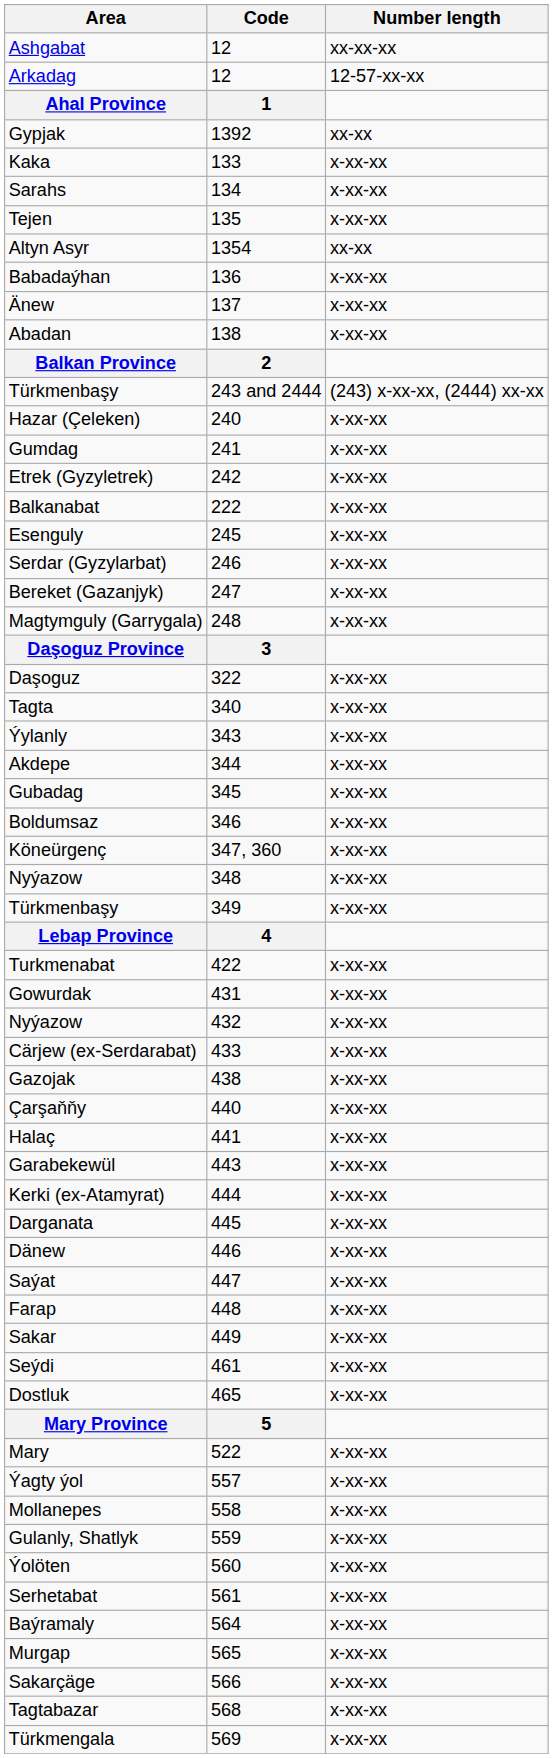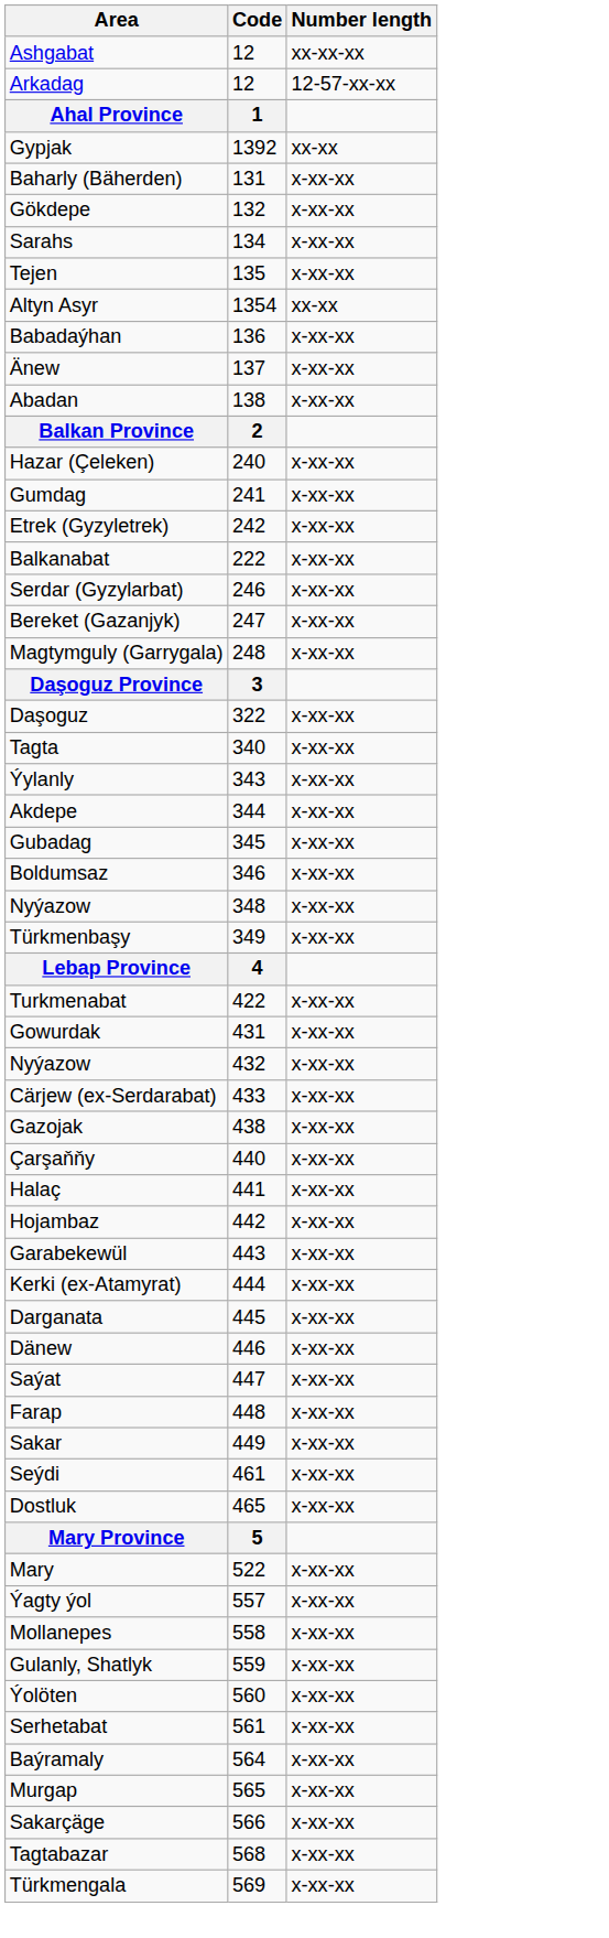 <table class="wikitable">
 <tr>
 <th>Area</th>
 <th>Code</th>
 <th>Number length</th>
 </tr>
 <tr>
 <td><a href='#'>Ashgabat</a></td>
 <td>12</td>
 <td>хх-хх-хх</td>
 </tr>
 <tr>
 <td><a href='#'>Arkadag</a></td>
 <td>12</td>
 <td>12-57-хх-хх</td>
 </tr>
 <tr>
 <th><a href='#'>Ahal Province</a></th>
 <th>1</th>
 </tr>
 <tr>
 <td>Gypjak</td>
 <td>1392</td>
 <td>хх-хх</td>
 </tr>
 <tr>
-<td>Kaka</td>
-<td>133</td>
+<td>Baharly (Bäherden)</td>
+<td>131</td>
+<td>х-хх-хх</td>
+</tr>
+<tr>
+<td>Gökdepe</td>
+<td>132</td>
 <td>х-хх-хх</td>
 </tr>
 <tr>
 <td>Sarahs</td>
 <td>134</td>
 <td>х-хх-хх</td>
 </tr>
 <tr>
 <td>Tejen</td>
 <td>135</td>
 <td>х-хх-хх</td>
 </tr>
 <tr>
 <td>Altyn Asyr</td>
 <td>1354</td>
 <td>хх-хх</td>
 </tr>
 <tr>
 <td>Babadaýhan</td>
 <td>136</td>
 <td>х-хх-хх</td>
 </tr>
 <tr>
 <td>Änew</td>
 <td>137</td>
 <td>х-хх-хх</td>
 </tr>
 <tr>
 <td>Abadan</td>
 <td>138</td>
 <td>х-хх-хх</td>
 </tr>
 <tr>
 <th><a href='#'>Balkan Province</a></th>
 <th>2</th>
 </tr>
 <tr>
-<td>Türkmenbaşy</td>
-<td>243 and 2444</td>
-<td>(243) х-хх-хх, (2444) хх-хх</td>
-</tr>
-<tr>
 <td>Hazar (Çeleken)</td>
 <td>240</td>
 <td>х-хх-хх</td>
 </tr>
 <tr>
 <td>Gumdag</td>
 <td>241</td>
 <td>х-хх-хх</td>
 </tr>
 <tr>
 <td>Etrek (Gyzyletrek)</td>
 <td>242</td>
 <td>х-хх-хх</td>
 </tr>
 <tr>
 <td>Balkanabat</td>
 <td>222</td>
-<td>х-хх-хх</td>
-</tr>
-<tr>
-<td>Esenguly</td>
-<td>245</td>
 <td>х-хх-хх</td>
 </tr>
 <tr>
 <td>Serdar (Gyzylarbat)</td>
 <td>246</td>
 <td>х-хх-хх</td>
 </tr>
 <tr>
 <td>Bereket (Gazanjyk)</td>
 <td>247</td>
 <td>х-хх-хх</td>
 </tr>
 <tr>
 <td>Magtymguly (Garrygala)</td>
 <td>248</td>
 <td>х-хх-хх</td>
 </tr>
 <tr>
 <th><a href='#'>Daşoguz Province</a></th>
 <th>3</th>
 </tr>
 <tr>
 <td>Daşoguz</td>
 <td>322</td>
 <td>х-хх-хх</td>
 </tr>
 <tr>
 <td>Tagta</td>
 <td>340</td>
 <td>х-хх-хх</td>
 </tr>
 <tr>
 <td>Ýylanly</td>
 <td>343</td>
 <td>х-хх-хх</td>
 </tr>
 <tr>
 <td>Akdepe</td>
 <td>344</td>
 <td>х-хх-хх</td>
 </tr>
 <tr>
 <td>Gubadag</td>
 <td>345</td>
 <td>х-хх-хх</td>
 </tr>
 <tr>
 <td>Boldumsaz</td>
 <td>346</td>
 <td>х-хх-хх</td>
 </tr>
 <tr>
-<td>Köneürgenç</td>
-<td>347, 360</td>
-<td>х-хх-хх</td>
-</tr>
-<tr>
 <td>Nyýazow</td>
 <td>348</td>
 <td>х-хх-хх</td>
 </tr>
 <tr>
 <td>Türkmenbaşy</td>
 <td>349</td>
 <td>х-хх-хх</td>
 </tr>
 <tr>
 <th><a href='#'>Lebap Province</a></th>
 <th>4</th>
 </tr>
 <tr>
 <td>Turkmenabat</td>
 <td>422</td>
 <td>х-хх-хх</td>
 </tr>
 <tr>
 <td>Gowurdak</td>
 <td>431</td>
 <td>х-хх-хх</td>
 </tr>
 <tr>
 <td>Nyýazow</td>
 <td>432</td>
 <td>х-хх-хх</td>
 </tr>
 <tr>
 <td>Cärjew (ex-Serdarabat)</td>
 <td>433</td>
 <td>х-хх-хх</td>
 </tr>
 <tr>
 <td>Gazojak</td>
 <td>438</td>
 <td>х-хх-хх</td>
 </tr>
 <tr>
 <td>Çarşaňňy</td>
 <td>440</td>
 <td>х-хх-хх</td>
 </tr>
 <tr>
 <td>Halaç</td>
 <td>441</td>
+<td>х-хх-хх</td>
+</tr>
+<tr>
+<td>Hojambaz</td>
+<td>442</td>
 <td>х-хх-хх</td>
 </tr>
 <tr>
 <td>Garabekewül</td>
 <td>443</td>
 <td>х-хх-хх</td>
 </tr>
 <tr>
 <td>Kerki (ex-Atamyrat)</td>
 <td>444</td>
 <td>х-хх-хх</td>
 </tr>
 <tr>
 <td>Darganata</td>
 <td>445</td>
 <td>х-хх-хх</td>
 </tr>
 <tr>
 <td>Dänew</td>
 <td>446</td>
 <td>х-хх-хх</td>
 </tr>
 <tr>
 <td>Saýat</td>
 <td>447</td>
 <td>х-хх-хх</td>
 </tr>
 <tr>
 <td>Farap</td>
 <td>448</td>
 <td>х-хх-хх</td>
 </tr>
 <tr>
 <td>Sakar</td>
 <td>449</td>
 <td>х-хх-хх</td>
 </tr>
 <tr>
 <td>Seýdi</td>
 <td>461</td>
 <td>х-хх-хх</td>
 </tr>
 <tr>
 <td>Dostluk</td>
 <td>465</td>
 <td>х-хх-хх</td>
 </tr>
 <tr>
 <th><a href='#'>Mary Province</a></th>
 <th>5</th>
 </tr>
 <tr>
 <td>Mary</td>
 <td>522</td>
 <td>х-хх-хх</td>
 </tr>
 <tr>
 <td>Ýagty ýol</td>
 <td>557</td>
 <td>х-хх-хх</td>
 </tr>
 <tr>
 <td>Mollanepes</td>
 <td>558</td>
 <td>х-хх-хх</td>
 </tr>
 <tr>
 <td>Gulanly, Shatlyk</td>
 <td>559</td>
 <td>х-хх-хх</td>
 </tr>
 <tr>
 <td>Ýolöten</td>
 <td>560</td>
 <td>х-хх-хх</td>
 </tr>
 <tr>
 <td>Serhetabat</td>
 <td>561</td>
 <td>х-хх-хх</td>
 </tr>
 <tr>
 <td>Baýramaly</td>
 <td>564</td>
 <td>х-хх-хх</td>
 </tr>
 <tr>
 <td>Murgap</td>
 <td>565</td>
 <td>х-хх-хх</td>
 </tr>
 <tr>
 <td>Sakarçäge</td>
 <td>566</td>
 <td>х-хх-хх</td>
 </tr>
 <tr>
 <td>Tagtabazar</td>
 <td>568</td>
 <td>х-хх-хх</td>
 </tr>
 <tr>
 <td>Türkmengala</td>
 <td>569</td>
 <td>х-хх-хх</td>
 </tr>
 </table>
